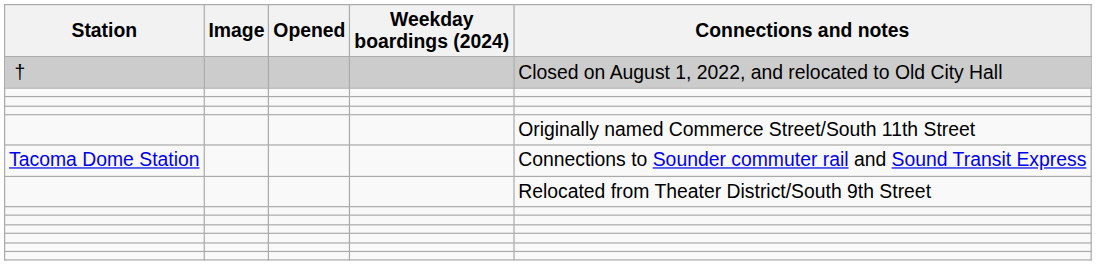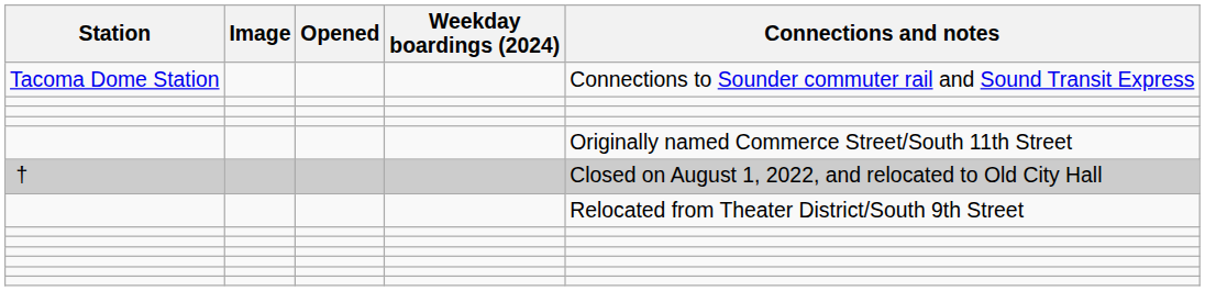 <table class="wikitable sortable">
 <tr>
 <th>Station</th>
 <th class=unsortable>Image</th>
 <th>Opened</th>
 <th>Weekday<br>boardings (2024)</th>
 <th class=unsortable>Connections and notes</th>
 </tr>
-<tr style="background:#cccccc">
-<td> †</td>
+<tr>
+<td><a href='#'>Tacoma Dome Station</a></td>
 <td></td>
 <td></td>
 <td align="center"></td>
-<td>Closed on August 1, 2022, and relocated to Old City Hall</td>
+<td>Connections to <a href='#'>Sounder commuter rail</a> and <a href='#'>Sound Transit Express</a></td>
 </tr>
 <tr>
 <td></td>
 <td></td>
 <td></td>
 <td align="center"></td>
 <td></td>
 </tr>
 <tr>
 <td></td>
 <td></td>
 <td></td>
 <td align="center"></td>
 <td></td>
 </tr>
 <tr>
 <td></td>
 <td></td>
 <td></td>
 <td align="center"></td>
 <td></td>
 </tr>
 <tr>
 <td></td>
 <td></td>
 <td></td>
 <td align="center"></td>
 <td>Originally named Commerce Street/South 11th Street</td>
 </tr>
-<tr>
-<td><a href='#'>Tacoma Dome Station</a></td>
+<tr style="background:#cccccc">
+<td> †</td>
 <td></td>
 <td></td>
 <td align="center"></td>
-<td>Connections to <a href='#'>Sounder commuter rail</a> and <a href='#'>Sound Transit Express</a></td>
+<td>Closed on August 1, 2022, and relocated to Old City Hall</td>
 </tr>
 <tr>
 <td></td>
 <td></td>
 <td></td>
 <td align="center"></td>
 <td>Relocated from Theater District/South 9th Street</td>
 </tr>
 <tr>
 <td></td>
 <td></td>
 <td></td>
 <td align="center"></td>
 <td></td>
 </tr>
 <tr>
 <td></td>
 <td></td>
 <td></td>
 <td align="center"></td>
 <td></td>
 </tr>
 <tr>
 <td></td>
 <td></td>
 <td></td>
 <td align="center"></td>
 <td></td>
 </tr>
 <tr>
 <td></td>
 <td></td>
 <td></td>
 <td align="center"></td>
 <td></td>
 </tr>
 <tr>
 <td></td>
 <td></td>
 <td></td>
 <td align="center"></td>
 <td></td>
 </tr>
 <tr>
 <td></td>
 <td></td>
 <td></td>
 <td align="center"></td>
 <td></td>
 </tr>
 </table>
